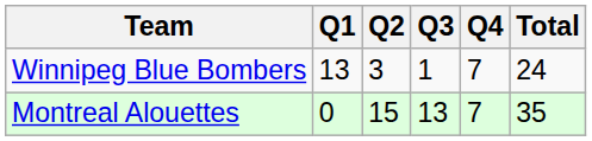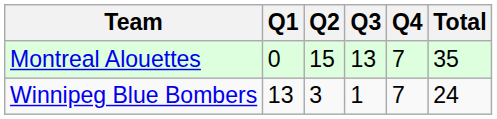 <table class="wikitable">
 <tr>
 <th>Team</th>
 <th>Q1</th>
 <th>Q2</th>
 <th>Q3</th>
 <th>Q4</th>
 <th>Total</th>
 </tr>
+<tr style="background-color:#ddffdd">
+<td><a href='#'>Montreal Alouettes</a></td>
+<td>0</td>
+<td>15</td>
+<td>13</td>
+<td>7</td>
+<td>35</td>
+</tr>
 <tr>
 <td><a href='#'>Winnipeg Blue Bombers</a></td>
 <td>13</td>
 <td>3</td>
 <td>1</td>
 <td>7</td>
 <td>24</td>
 </tr>
-<tr style="background-color:#ddffdd">
-<td><a href='#'>Montreal Alouettes</a></td>
-<td>0</td>
-<td>15</td>
-<td>13</td>
-<td>7</td>
-<td>35</td>
-</tr>
 </table>
